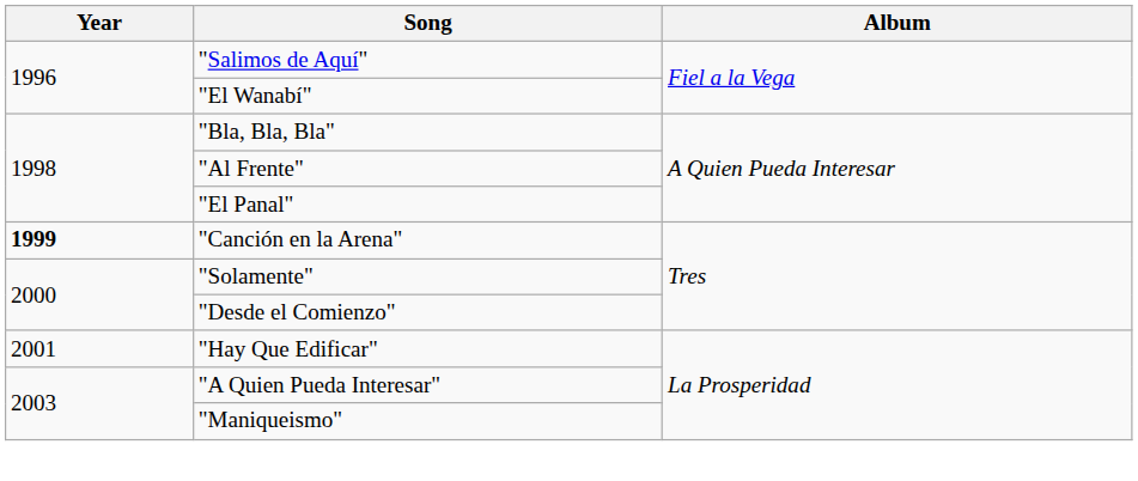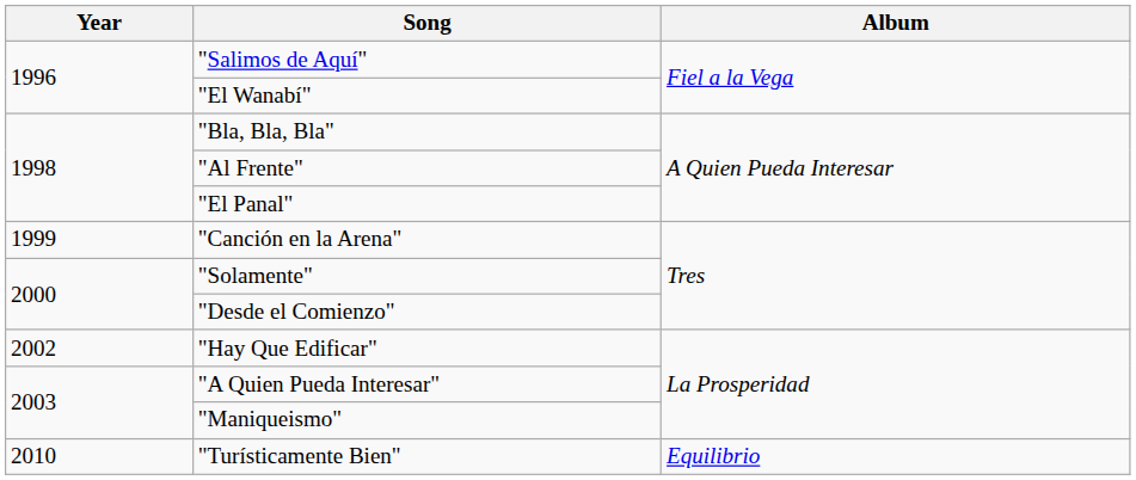 <table class="wikitable" style="width: 50%">
 <tr>
 <th width="8%">Year</th>
 <th width="20%">Song</th>
 <th width="20%">Album</th>
 </tr>
 <tr>
 <td rowspan="2">1996</td>
 <td>"<a href='#'>Salimos de Aquí</a>"</td>
 <td rowspan="2"><em><a href='#'>Fiel a la Vega</a></em></td>
 </tr>
 <tr>
 <td>"El Wanabí"</td>
 </tr>
 <tr>
 <td rowspan="3">1998</td>
 <td>"Bla, Bla, Bla"</td>
 <td rowspan="3"><em>A Quien Pueda Interesar</em></td>
 </tr>
 <tr>
 <td>"Al Frente"</td>
 </tr>
 <tr>
 <td>"El Panal"</td>
 </tr>
 <tr>
-<td><strong>1999</strong></td>
+<td>1999</td>
 <td>"Canción en la Arena"</td>
 <td rowspan="3"><em>Tres</em></td>
 </tr>
 <tr>
 <td rowspan="2">2000</td>
 <td>"Solamente"</td>
 </tr>
 <tr>
 <td>"Desde el Comienzo"</td>
 </tr>
 <tr>
-<td>2001</td>
+<td>2002</td>
 <td>"Hay Que Edificar"</td>
 <td rowspan="3"><em>La Prosperidad</em></td>
 </tr>
 <tr>
 <td rowspan="2">2003</td>
 <td>"A Quien Pueda Interesar"</td>
 </tr>
 <tr>
 <td>"Maniqueismo"</td>
 </tr>
+<tr>
+<td>2010</td>
+<td>"Turísticamente Bien"</td>
+<td><em><a href='#'>Equilibrio</a></em></td>
+</tr>
 </table>
